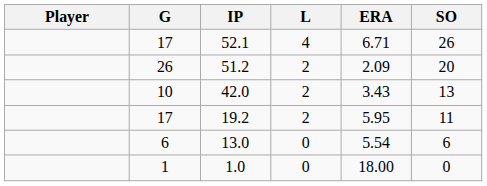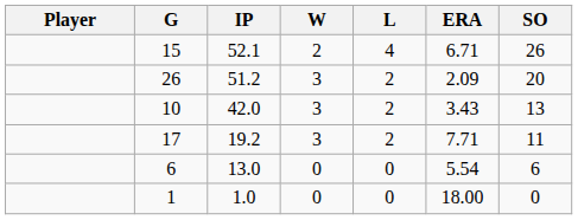 <table class="wikitable sortable">
 <tr>
 <th bgcolor="#DDDDFF" width="16%">Player</th>
 <th bgcolor="#DDDDFF" width="9%">G</th>
 <th bgcolor="#DDDDFF" width="9%">IP</th>
+<th bgcolor="#DDDDFF" width="9%">W</th>
 <th bgcolor="#DDDDFF" width="9%">L</th>
 <th bgcolor="#DDDDFF" width="9%">ERA</th>
 <th bgcolor="#DDDDFF" width="9%">SO</th>
 </tr>
 <tr align="center">
 <td></td>
-<td>17</td>
+<td>15</td>
 <td>52.1</td>
+<td>2</td>
 <td>4</td>
 <td>6.71</td>
 <td>26</td>
 </tr>
 <tr align="center">
 <td></td>
 <td>26</td>
 <td>51.2</td>
+<td>3</td>
 <td>2</td>
 <td>2.09</td>
 <td>20</td>
 </tr>
 <tr align="center">
 <td></td>
 <td>10</td>
 <td>42.0</td>
+<td>3</td>
 <td>2</td>
 <td>3.43</td>
 <td>13</td>
 </tr>
 <tr align="center">
 <td></td>
 <td>17</td>
 <td>19.2</td>
+<td>3</td>
 <td>2</td>
-<td>5.95</td>
+<td>7.71</td>
 <td>11</td>
 </tr>
 <tr align="center">
 <td></td>
 <td>6</td>
 <td>13.0</td>
+<td>0</td>
 <td>0</td>
 <td>5.54</td>
 <td>6</td>
 </tr>
 <tr align="center">
 <td></td>
 <td>1</td>
 <td>1.0</td>
 <td>0</td>
+<td>0</td>
 <td>18.00</td>
 <td>0</td>
 </tr>
 </table>
